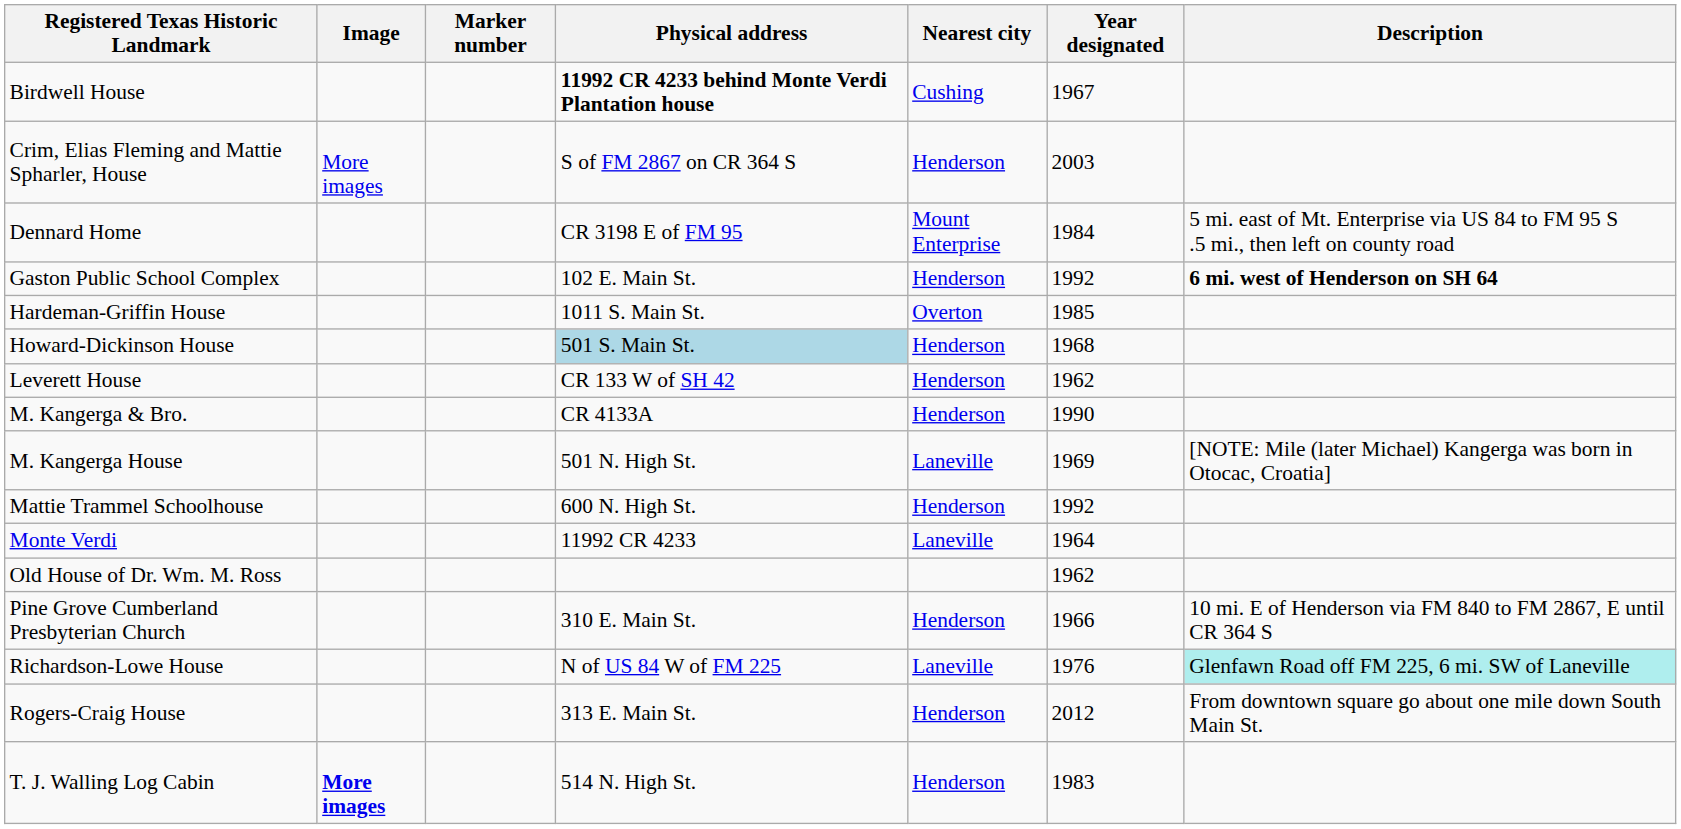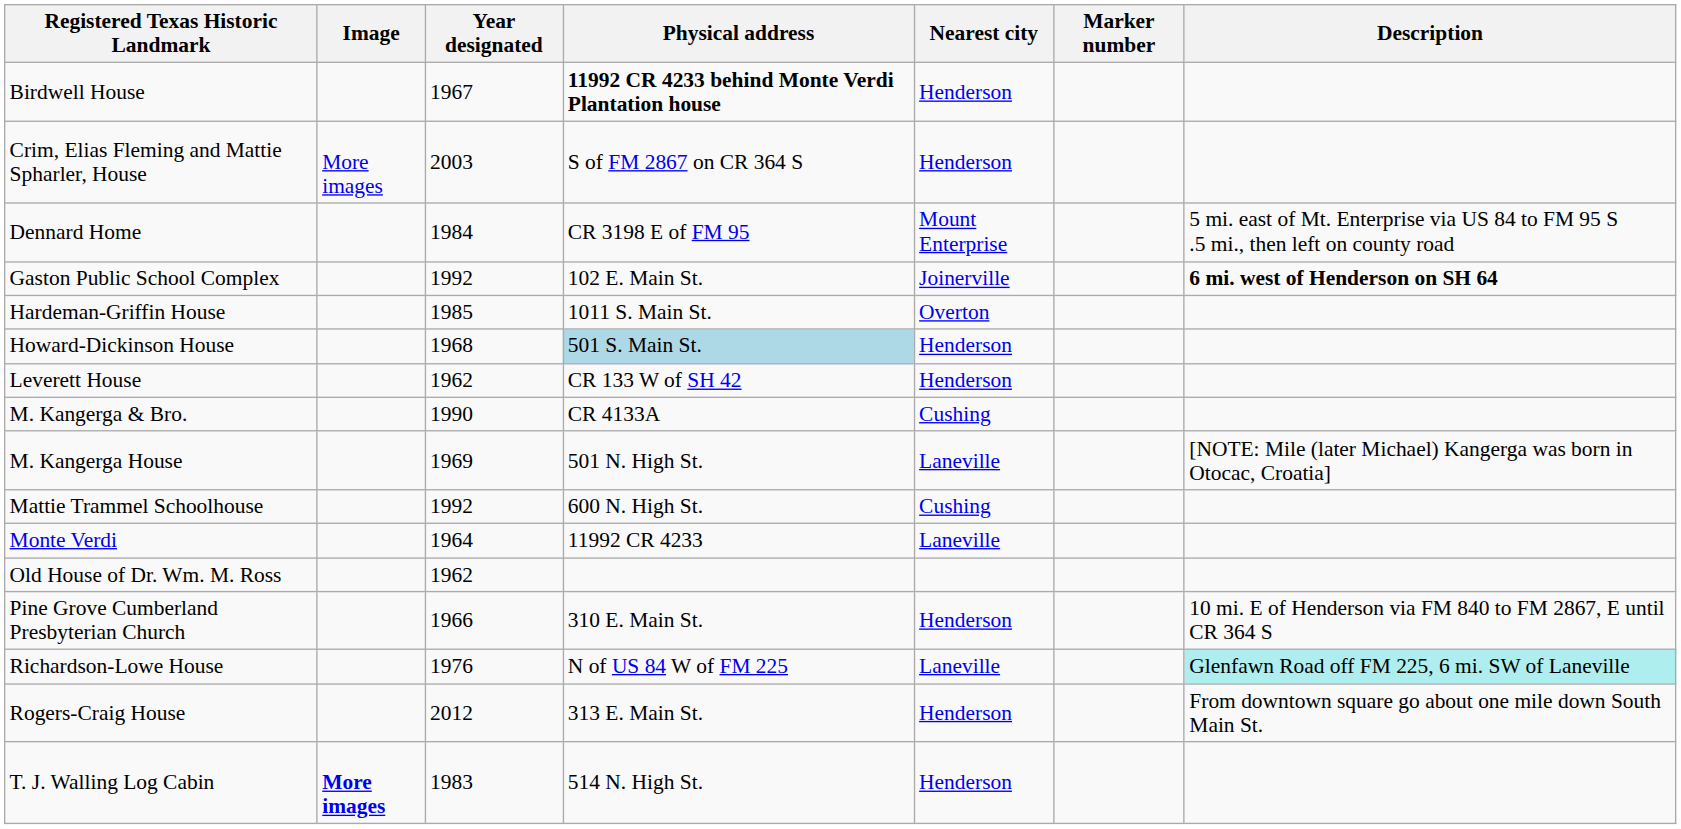 <table class="wikitable sortable">
 <tr>
 <th>Registered Texas Historic Landmark</th>
 <th>Image</th>
-<th>Marker number</th>
+<th>Year designated</th>
 <th>Physical address</th>
 <th>Nearest city</th>
-<th>Year designated</th>
+<th>Marker number</th>
 <th>Description</th>
 </tr>
 <tr>
 <td>Birdwell House</td>
 <td></td>
+<td>1967</td>
+<td><strong>11992 CR 4233 behind Monte Verdi Plantation house<br></strong></td>
+<td><a href='#'>Henderson</a></td>
 <td></td>
-<td><strong>11992 CR 4233 behind Monte Verdi Plantation house<br></strong></td>
-<td><a href='#'>Cushing</a></td>
-<td>1967</td>
 <td></td>
 </tr>
 <tr>
 <td>Crim, Elias Fleming and Mattie Spharler, House</td>
 <td><br> <a href='#'>More images</a></td>
-<td></td>
+<td>2003</td>
 <td>S of <a href='#'>FM 2867</a> on CR 364 S<br></td>
 <td><a href='#'>Henderson</a></td>
-<td>2003</td>
+<td></td>
 <td></td>
 </tr>
 <tr>
 <td>Dennard Home</td>
 <td></td>
-<td></td>
+<td>1984</td>
 <td>CR 3198 E of <a href='#'>FM 95</a><br></td>
 <td><a href='#'>Mount Enterprise</a></td>
-<td>1984</td>
+<td></td>
 <td>5 mi. east of Mt. Enterprise via US 84 to FM 95 S .5 mi., then left on county road</td>
 </tr>
 <tr>
 <td>Gaston Public School Complex</td>
 <td></td>
+<td>1992</td>
+<td>102 E. Main St.<br></td>
+<td><a href='#'>Joinerville</a></td>
 <td></td>
-<td>102 E. Main St.<br></td>
-<td><a href='#'>Henderson</a></td>
-<td>1992</td>
 <td><strong>6 mi. west of Henderson on SH 64</strong></td>
 </tr>
 <tr>
 <td>Hardeman-Griffin House</td>
 <td></td>
-<td></td>
+<td>1985</td>
 <td>1011 S. Main St.<br></td>
 <td><a href='#'>Overton</a></td>
-<td>1985</td>
+<td></td>
 <td></td>
 </tr>
 <tr>
 <td>Howard-Dickinson House</td>
 <td></td>
-<td></td>
+<td>1968</td>
 <td style="background: lightblue;">501 S. Main St.<br></td>
 <td><a href='#'>Henderson</a></td>
-<td>1968</td>
+<td></td>
 <td></td>
 </tr>
 <tr>
 <td>Leverett House</td>
 <td></td>
-<td></td>
+<td>1962</td>
 <td>CR 133 W of <a href='#'>SH 42</a><br></td>
 <td><a href='#'>Henderson</a></td>
-<td>1962</td>
+<td></td>
 <td></td>
 </tr>
 <tr>
 <td>M. Kangerga & Bro.</td>
 <td></td>
+<td>1990</td>
+<td>CR 4133A<br></td>
+<td><a href='#'>Cushing</a></td>
 <td></td>
-<td>CR 4133A<br></td>
-<td><a href='#'>Henderson</a></td>
-<td>1990</td>
 <td></td>
 </tr>
 <tr>
 <td>M. Kangerga House</td>
 <td></td>
-<td></td>
+<td>1969</td>
 <td>501 N. High St.<br></td>
 <td><a href='#'>Laneville</a></td>
-<td>1969</td>
+<td></td>
 <td>[NOTE: Mile (later Michael) Kangerga was born in Otocac, Croatia]</td>
 </tr>
 <tr>
 <td>Mattie Trammel Schoolhouse</td>
 <td></td>
+<td>1992</td>
+<td>600 N. High St.<br></td>
+<td><a href='#'>Cushing</a></td>
 <td></td>
-<td>600 N. High St.<br></td>
-<td><a href='#'>Henderson</a></td>
-<td>1992</td>
 <td></td>
 </tr>
 <tr>
 <td><a href='#'>Monte Verdi</a></td>
 <td></td>
-<td></td>
+<td>1964</td>
 <td>11992 CR 4233<br></td>
 <td><a href='#'>Laneville</a></td>
-<td>1964</td>
+<td></td>
 <td></td>
 </tr>
 <tr>
 <td>Old House of Dr. Wm. M. Ross</td>
 <td></td>
+<td>1962</td>
 <td></td>
 <td></td>
 <td></td>
-<td>1962</td>
 <td></td>
 </tr>
 <tr>
 <td>Pine Grove Cumberland Presbyterian Church</td>
 <td></td>
-<td></td>
+<td>1966</td>
 <td>310 E. Main St.<br></td>
 <td><a href='#'>Henderson</a></td>
-<td>1966</td>
+<td></td>
 <td>10 mi. E of Henderson via FM 840 to FM 2867, E until CR 364 S</td>
 </tr>
 <tr>
 <td>Richardson-Lowe House</td>
 <td></td>
-<td></td>
+<td>1976</td>
 <td>N of <a href='#'>US 84</a> W of <a href='#'>FM 225</a><br></td>
 <td><a href='#'>Laneville</a></td>
-<td>1976</td>
+<td></td>
 <td style="background: paleturquoise;">Glenfawn Road off FM 225, 6 mi. SW of Laneville</td>
 </tr>
 <tr>
 <td>Rogers-Craig House</td>
 <td></td>
-<td></td>
+<td>2012</td>
 <td>313 E. Main St.<br></td>
 <td><a href='#'>Henderson</a></td>
-<td>2012</td>
+<td></td>
 <td>From downtown square go about one mile down South Main St.</td>
 </tr>
 <tr>
 <td>T. J. Walling Log Cabin</td>
 <td><strong><br> <a href='#'>More images</a></strong></td>
-<td></td>
+<td>1983</td>
 <td>514 N. High St.<br></td>
 <td><a href='#'>Henderson</a></td>
-<td>1983</td>
+<td></td>
 <td></td>
 </tr>
 </table>
